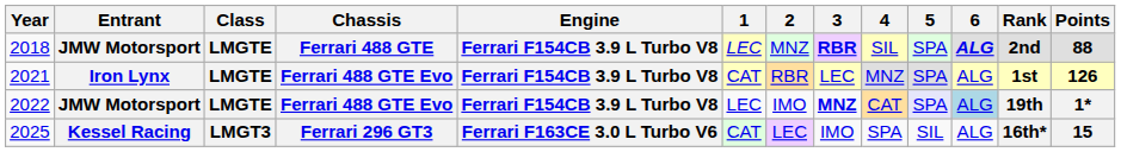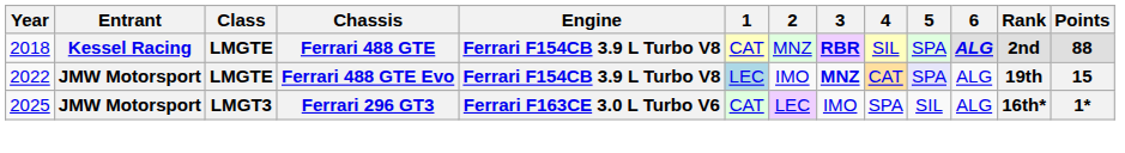 <table class="wikitable" style="text-align:center; font-size:85%">
 <tr>
 <th>Year</th>
 <th>Entrant</th>
 <th>Class</th>
 <th>Chassis</th>
 <th>Engine</th>
 <th>1</th>
 <th>2</th>
 <th>3</th>
 <th>4</th>
 <th>5</th>
 <th>6</th>
 <th>Rank</th>
 <th>Points</th>
 </tr>
 <tr>
 <td><a href='#'>2018</a></td>
-<th nowrap>JMW Motorsport</th>
+<th><a href='#'>Kessel Racing</a></th>
 <th>LMGTE</th>
 <th nowrap><a href='#'>Ferrari 488 GTE</a></th>
 <th nowrap><a href='#'>Ferrari F154CB</a> 3.9 L Turbo V8</th>
-<td style="background:#FFFFBF;"><em><a href='#'>LEC</a></em><br></td>
+<td style="background:#FFFFBF;"><a href='#'>CAT</a><br></td>
 <td style="background:#DFFFDF;"><a href='#'>MNZ</a><br></td>
 <td style="background:#EFCFFF;"><strong><a href='#'>RBR</a></strong><br></td>
 <td style="background:#FFFFBF;"><a href='#'>SIL</a><br></td>
 <td style="background:#DFFFDF;"><a href='#'>SPA</a><br></td>
 <td style="background:#DFDFDF;"><strong><em><a href='#'>ALG</a></em></strong><br></td>
 <th style="background:#DFDFDF;">2nd</th>
 <th style="background:#DFDFDF;">88</th>
 </tr>
 <tr>
-<td><a href='#'>2021</a></td>
-<th nowrap><a href='#'>Iron Lynx</a></th>
-<th>LMGTE</th>
-<th nowrap><a href='#'>Ferrari 488 GTE Evo</a></th>
-<th nowrap><a href='#'>Ferrari F154CB</a> 3.9 L Turbo V8</th>
-<td style="background:#FFFFBF;"><a href='#'>CAT</a><br></td>
-<td style="background:#FFDF9F;"><a href='#'>RBR</a><br></td>
-<td style="background:#FFFFBF;"><a href='#'>LEC</a><br></td>
-<td style="background:#DFDFDF;"><a href='#'>MNZ</a><br></td>
-<td style="background:#DFDFDF;"><a href='#'>SPA</a><br></td>
-<td style="background:#FFFFBF;"><a href='#'>ALG</a><br></td>
-<th style="background:#FFFFBF;">1st</th>
-<th style="background:#FFFFBF;">126</th>
-</tr>
-<tr>
 <td><a href='#'>2022</a></td>
 <th nowrap>JMW Motorsport</th>
 <th>LMGTE</th>
 <th nowrap><a href='#'>Ferrari 488 GTE Evo</a></th>
 <th nowrap><a href='#'>Ferrari F154CB</a> 3.9 L Turbo V8</th>
-<td><a href='#'>LEC</a></td>
+<td style="background: lightblue;"><a href='#'>LEC</a></td>
 <td><a href='#'>IMO</a></td>
 <td><strong><a href='#'>MNZ</a></strong></td>
 <td style="background:#FFDF9F;"><a href='#'>CAT</a><br></td>
 <td style="background: lavender;"><a href='#'>SPA</a></td>
-<td style="background: lightblue;"><a href='#'>ALG</a></td>
+<td><a href='#'>ALG</a></td>
 <th>19th</th>
-<th>1*</th>
+<th>15</th>
 </tr>
 <tr>
 <td><a href='#'>2025</a></td>
-<th><a href='#'>Kessel Racing</a></th>
+<th nowrap>JMW Motorsport</th>
 <th>LMGT3</th>
 <th><a href='#'>Ferrari 296 GT3</a></th>
 <th><a href='#'>Ferrari F163CE</a> 3.0 L Turbo V6</th>
 <td style="background:#DFFFDF;"><a href='#'>CAT</a><br></td>
 <td style="background:#EFCFFF;"><a href='#'>LEC</a><br></td>
 <td style="background:#;"><a href='#'>IMO</a><br></td>
 <td style="background:#;"><a href='#'>SPA</a><br></td>
 <td style="background:#;"><a href='#'>SIL</a><br></td>
 <td style="background:#;"><a href='#'>ALG</a><br></td>
 <th>16th*</th>
-<th>15</th>
+<th>1*</th>
 </tr>
 </table>
